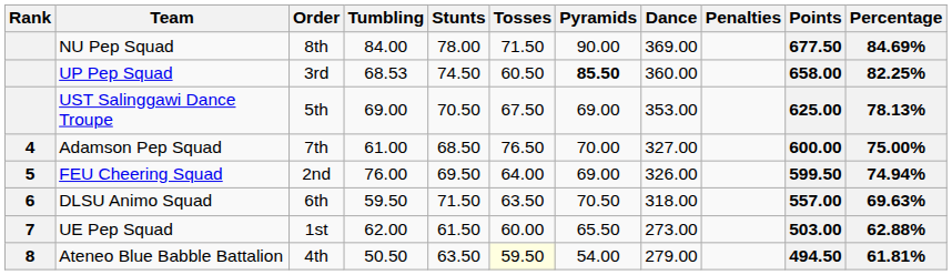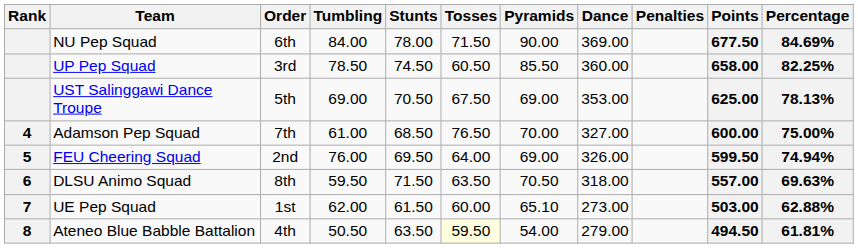 <table class="wikitable sortable" style="text-align:center;">
 <tr>
 <th style="width:30px;">Rank</th>
 <th style="width:210px;">Team</th>
 <th style="width:40px;">Order</th>
 <th>Tumbling</th>
 <th>Stunts</th>
 <th>Tosses</th>
 <th>Pyramids</th>
 <th>Dance</th>
 <th>Penalties</th>
 <th>Points</th>
 <th>Percentage</th>
 </tr>
 <tr>
 <th></th>
 <td align=left> NU Pep Squad</td>
-<td>8th</td>
+<td>6th</td>
 <td>84.00</td>
 <td>78.00</td>
 <td>71.50</td>
 <td>90.00</td>
 <td>369.00</td>
 <td></td>
 <th>677.50</th>
 <th>84.69%</th>
 </tr>
 <tr>
 <th></th>
 <td align=left> <a href='#'>UP Pep Squad</a></td>
 <td>3rd</td>
-<td>68.53</td>
+<td>78.50</td>
 <td>74.50</td>
 <td>60.50</td>
-<td><strong>85.50</strong></td>
+<td>85.50</td>
 <td>360.00</td>
 <td></td>
 <th>658.00</th>
 <th>82.25%</th>
 </tr>
 <tr>
 <th></th>
 <td align=left> <a href='#'>UST Salinggawi Dance Troupe</a></td>
 <td>5th</td>
 <td>69.00</td>
 <td>70.50</td>
 <td>67.50</td>
 <td>69.00</td>
 <td>353.00</td>
 <td></td>
 <th>625.00</th>
 <th>78.13%</th>
 </tr>
 <tr>
 <th>4</th>
 <td align=left> Adamson Pep Squad</td>
 <td>7th</td>
 <td>61.00</td>
 <td>68.50</td>
 <td>76.50</td>
 <td>70.00</td>
 <td>327.00</td>
 <td></td>
 <th>600.00</th>
 <th>75.00%</th>
 </tr>
 <tr>
 <th>5</th>
 <td align=left> <a href='#'>FEU Cheering Squad</a></td>
 <td>2nd</td>
 <td>76.00</td>
 <td>69.50</td>
 <td>64.00</td>
 <td>69.00</td>
 <td>326.00</td>
 <td></td>
 <th>599.50</th>
 <th>74.94%</th>
 </tr>
 <tr>
 <th>6</th>
 <td align=left> DLSU Animo Squad</td>
-<td>6th</td>
+<td>8th</td>
 <td>59.50</td>
 <td>71.50</td>
 <td>63.50</td>
 <td>70.50</td>
 <td>318.00</td>
 <td></td>
 <th>557.00</th>
 <th>69.63%</th>
 </tr>
 <tr>
 <th>7</th>
 <td align=left> UE Pep Squad</td>
 <td>1st</td>
 <td>62.00</td>
 <td>61.50</td>
 <td>60.00</td>
-<td>65.50</td>
+<td>65.10</td>
 <td>273.00</td>
 <td></td>
 <th>503.00</th>
 <th>62.88%</th>
 </tr>
 <tr>
 <th>8</th>
 <td align=left> Ateneo Blue Babble Battalion</td>
 <td>4th</td>
 <td>50.50</td>
 <td>63.50</td>
 <td style="background: lightyellow;">59.50</td>
 <td>54.00</td>
 <td>279.00</td>
 <td></td>
 <th>494.50</th>
 <th>61.81%</th>
 </tr>
 </table>
